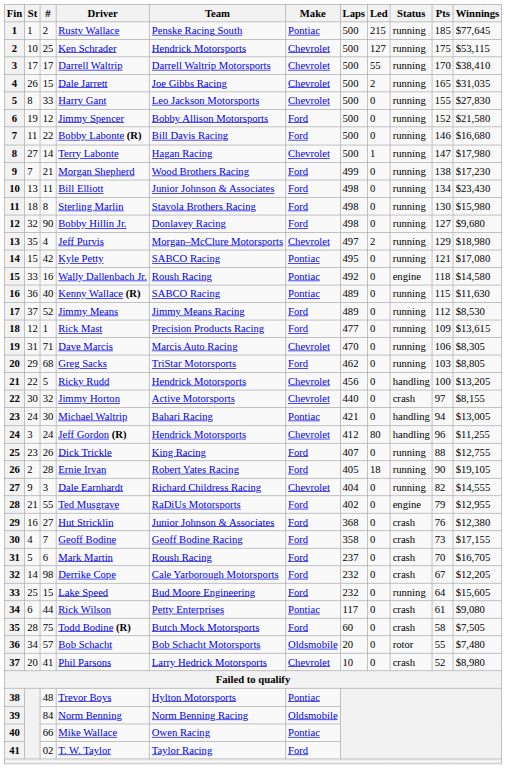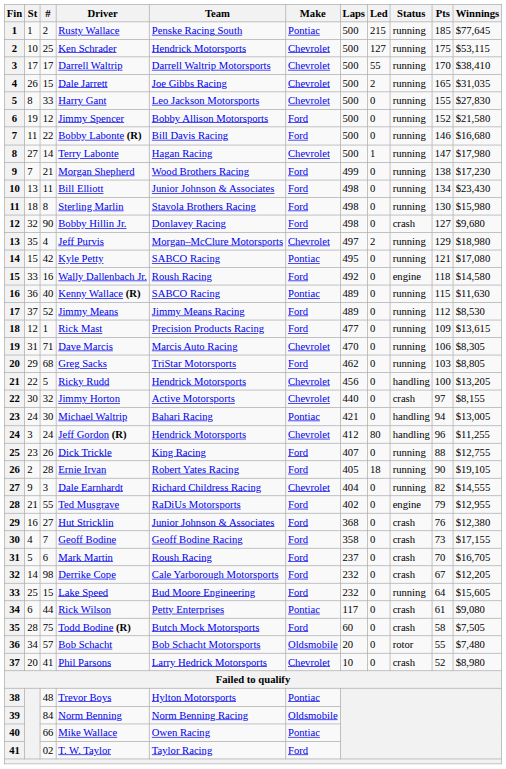 <table class="wikitable" style="font-size:95%">
 <tr>
 <th>Fin</th>
 <th>St</th>
 <th>#</th>
 <th>Driver</th>
 <th>Team</th>
 <th>Make</th>
 <th>Laps</th>
 <th>Led</th>
 <th>Status</th>
 <th>Pts</th>
 <th>Winnings</th>
 </tr>
 <tr>
 <th>1</th>
 <td>1</td>
 <td>2</td>
 <td><a href='#'>Rusty Wallace</a></td>
 <td><a href='#'>Penske Racing South</a></td>
 <td><a href='#'>Pontiac</a></td>
 <td>500</td>
 <td>215</td>
 <td>running</td>
 <td>185</td>
 <td>$77,645</td>
 </tr>
 <tr>
 <th>2</th>
 <td>10</td>
 <td>25</td>
 <td><a href='#'>Ken Schrader</a></td>
 <td><a href='#'>Hendrick Motorsports</a></td>
 <td><a href='#'>Chevrolet</a></td>
 <td>500</td>
 <td>127</td>
 <td>running</td>
 <td>175</td>
 <td>$53,115</td>
 </tr>
 <tr>
 <th>3</th>
 <td>17</td>
 <td>17</td>
 <td><a href='#'>Darrell Waltrip</a></td>
 <td><a href='#'>Darrell Waltrip Motorsports</a></td>
 <td><a href='#'>Chevrolet</a></td>
 <td>500</td>
 <td>55</td>
 <td>running</td>
 <td>170</td>
 <td>$38,410</td>
 </tr>
 <tr>
 <th>4</th>
 <td>26</td>
 <td>15</td>
 <td><a href='#'>Dale Jarrett</a></td>
 <td><a href='#'>Joe Gibbs Racing</a></td>
 <td><a href='#'>Chevrolet</a></td>
 <td>500</td>
 <td>2</td>
 <td>running</td>
 <td>165</td>
 <td>$31,035</td>
 </tr>
 <tr>
 <th>5</th>
 <td>8</td>
 <td>33</td>
 <td><a href='#'>Harry Gant</a></td>
 <td><a href='#'>Leo Jackson Motorsports</a></td>
 <td><a href='#'>Chevrolet</a></td>
 <td>500</td>
 <td>0</td>
 <td>running</td>
 <td>155</td>
 <td>$27,830</td>
 </tr>
 <tr>
 <th>6</th>
 <td>19</td>
 <td>12</td>
 <td><a href='#'>Jimmy Spencer</a></td>
 <td><a href='#'>Bobby Allison Motorsports</a></td>
 <td><a href='#'>Ford</a></td>
 <td>500</td>
 <td>0</td>
 <td>running</td>
 <td>152</td>
 <td>$21,580</td>
 </tr>
 <tr>
 <th>7</th>
 <td>11</td>
 <td>22</td>
 <td><a href='#'>Bobby Labonte</a> <strong>(R)</strong></td>
 <td><a href='#'>Bill Davis Racing</a></td>
 <td><a href='#'>Ford</a></td>
 <td>500</td>
 <td>0</td>
 <td>running</td>
 <td>146</td>
 <td>$16,680</td>
 </tr>
 <tr>
 <th>8</th>
 <td>27</td>
 <td>14</td>
 <td><a href='#'>Terry Labonte</a></td>
 <td><a href='#'>Hagan Racing</a></td>
 <td><a href='#'>Chevrolet</a></td>
 <td>500</td>
 <td>1</td>
 <td>running</td>
 <td>147</td>
 <td>$17,980</td>
 </tr>
 <tr>
 <th>9</th>
 <td>7</td>
 <td>21</td>
 <td><a href='#'>Morgan Shepherd</a></td>
 <td><a href='#'>Wood Brothers Racing</a></td>
 <td><a href='#'>Ford</a></td>
 <td>499</td>
 <td>0</td>
 <td>running</td>
 <td>138</td>
 <td>$17,230</td>
 </tr>
 <tr>
 <th>10</th>
 <td>13</td>
 <td>11</td>
 <td><a href='#'>Bill Elliott</a></td>
 <td><a href='#'>Junior Johnson & Associates</a></td>
 <td><a href='#'>Ford</a></td>
 <td>498</td>
 <td>0</td>
 <td>running</td>
 <td>134</td>
 <td>$23,430</td>
 </tr>
 <tr>
 <th>11</th>
 <td>18</td>
 <td>8</td>
 <td><a href='#'>Sterling Marlin</a></td>
 <td><a href='#'>Stavola Brothers Racing</a></td>
 <td><a href='#'>Ford</a></td>
 <td>498</td>
 <td>0</td>
 <td>running</td>
 <td>130</td>
 <td>$15,980</td>
 </tr>
 <tr>
 <th>12</th>
 <td>32</td>
 <td>90</td>
 <td><a href='#'>Bobby Hillin Jr.</a></td>
 <td><a href='#'>Donlavey Racing</a></td>
 <td><a href='#'>Ford</a></td>
 <td>498</td>
 <td>0</td>
-<td>running</td>
+<td>crash</td>
 <td>127</td>
 <td>$9,680</td>
 </tr>
 <tr>
 <th>13</th>
 <td>35</td>
 <td>4</td>
 <td><a href='#'>Jeff Purvis</a></td>
 <td><a href='#'>Morgan–McClure Motorsports</a></td>
 <td><a href='#'>Chevrolet</a></td>
 <td>497</td>
 <td>2</td>
 <td>running</td>
 <td>129</td>
 <td>$18,980</td>
 </tr>
 <tr>
 <th>14</th>
 <td>15</td>
 <td>42</td>
 <td><a href='#'>Kyle Petty</a></td>
 <td><a href='#'>SABCO Racing</a></td>
 <td><a href='#'>Pontiac</a></td>
 <td>495</td>
 <td>0</td>
 <td>running</td>
 <td>121</td>
 <td>$17,080</td>
 </tr>
 <tr>
 <th>15</th>
 <td>33</td>
 <td>16</td>
 <td><a href='#'>Wally Dallenbach Jr.</a></td>
 <td><a href='#'>Roush Racing</a></td>
-<td><a href='#'>Pontiac</a></td>
+<td><a href='#'>Ford</a></td>
 <td>492</td>
 <td>0</td>
 <td>engine</td>
 <td>118</td>
 <td>$14,580</td>
 </tr>
 <tr>
 <th>16</th>
 <td>36</td>
 <td>40</td>
 <td><a href='#'>Kenny Wallace</a> <strong>(R)</strong></td>
 <td><a href='#'>SABCO Racing</a></td>
 <td><a href='#'>Pontiac</a></td>
 <td>489</td>
 <td>0</td>
 <td>running</td>
 <td>115</td>
 <td>$11,630</td>
 </tr>
 <tr>
 <th>17</th>
 <td>37</td>
 <td>52</td>
 <td><a href='#'>Jimmy Means</a></td>
 <td><a href='#'>Jimmy Means Racing</a></td>
 <td><a href='#'>Ford</a></td>
 <td>489</td>
 <td>0</td>
 <td>running</td>
 <td>112</td>
 <td>$8,530</td>
 </tr>
 <tr>
 <th>18</th>
 <td>12</td>
 <td>1</td>
 <td><a href='#'>Rick Mast</a></td>
 <td><a href='#'>Precision Products Racing</a></td>
 <td><a href='#'>Ford</a></td>
 <td>477</td>
 <td>0</td>
 <td>running</td>
 <td>109</td>
 <td>$13,615</td>
 </tr>
 <tr>
 <th>19</th>
 <td>31</td>
 <td>71</td>
 <td><a href='#'>Dave Marcis</a></td>
 <td><a href='#'>Marcis Auto Racing</a></td>
 <td><a href='#'>Chevrolet</a></td>
 <td>470</td>
 <td>0</td>
 <td>running</td>
 <td>106</td>
 <td>$8,305</td>
 </tr>
 <tr>
 <th>20</th>
 <td>29</td>
 <td>68</td>
 <td><a href='#'>Greg Sacks</a></td>
 <td><a href='#'>TriStar Motorsports</a></td>
 <td><a href='#'>Ford</a></td>
 <td>462</td>
 <td>0</td>
 <td>running</td>
 <td>103</td>
 <td>$8,805</td>
 </tr>
 <tr>
 <th>21</th>
 <td>22</td>
 <td>5</td>
 <td><a href='#'>Ricky Rudd</a></td>
 <td><a href='#'>Hendrick Motorsports</a></td>
 <td><a href='#'>Chevrolet</a></td>
 <td>456</td>
 <td>0</td>
 <td>handling</td>
 <td>100</td>
 <td>$13,205</td>
 </tr>
 <tr>
 <th>22</th>
 <td>30</td>
 <td>32</td>
 <td><a href='#'>Jimmy Horton</a></td>
 <td><a href='#'>Active Motorsports</a></td>
 <td><a href='#'>Chevrolet</a></td>
 <td>440</td>
 <td>0</td>
 <td>crash</td>
 <td>97</td>
 <td>$8,155</td>
 </tr>
 <tr>
 <th>23</th>
 <td>24</td>
 <td>30</td>
 <td><a href='#'>Michael Waltrip</a></td>
 <td><a href='#'>Bahari Racing</a></td>
 <td><a href='#'>Pontiac</a></td>
 <td>421</td>
 <td>0</td>
 <td>handling</td>
 <td>94</td>
 <td>$13,005</td>
 </tr>
 <tr>
 <th>24</th>
 <td>3</td>
 <td>24</td>
 <td><a href='#'>Jeff Gordon</a> <strong>(R)</strong></td>
 <td><a href='#'>Hendrick Motorsports</a></td>
 <td><a href='#'>Chevrolet</a></td>
 <td>412</td>
 <td>80</td>
 <td>handling</td>
 <td>96</td>
 <td>$11,255</td>
 </tr>
 <tr>
 <th>25</th>
 <td>23</td>
 <td>26</td>
 <td><a href='#'>Dick Trickle</a></td>
 <td><a href='#'>King Racing</a></td>
 <td><a href='#'>Ford</a></td>
 <td>407</td>
 <td>0</td>
 <td>running</td>
 <td>88</td>
 <td>$12,755</td>
 </tr>
 <tr>
 <th>26</th>
 <td>2</td>
 <td>28</td>
 <td><a href='#'>Ernie Irvan</a></td>
 <td><a href='#'>Robert Yates Racing</a></td>
 <td><a href='#'>Ford</a></td>
 <td>405</td>
 <td>18</td>
 <td>running</td>
 <td>90</td>
 <td>$19,105</td>
 </tr>
 <tr>
 <th>27</th>
 <td>9</td>
 <td>3</td>
 <td><a href='#'>Dale Earnhardt</a></td>
 <td><a href='#'>Richard Childress Racing</a></td>
 <td><a href='#'>Chevrolet</a></td>
 <td>404</td>
 <td>0</td>
 <td>running</td>
 <td>82</td>
 <td>$14,555</td>
 </tr>
 <tr>
 <th>28</th>
 <td>21</td>
 <td>55</td>
 <td><a href='#'>Ted Musgrave</a></td>
 <td><a href='#'>RaDiUs Motorsports</a></td>
 <td><a href='#'>Ford</a></td>
 <td>402</td>
 <td>0</td>
 <td>engine</td>
 <td>79</td>
 <td>$12,955</td>
 </tr>
 <tr>
 <th>29</th>
 <td>16</td>
 <td>27</td>
 <td><a href='#'>Hut Stricklin</a></td>
 <td><a href='#'>Junior Johnson & Associates</a></td>
 <td><a href='#'>Ford</a></td>
 <td>368</td>
 <td>0</td>
 <td>crash</td>
 <td>76</td>
 <td>$12,380</td>
 </tr>
 <tr>
 <th>30</th>
 <td>4</td>
 <td>7</td>
 <td><a href='#'>Geoff Bodine</a></td>
 <td><a href='#'>Geoff Bodine Racing</a></td>
 <td><a href='#'>Ford</a></td>
 <td>358</td>
 <td>0</td>
 <td>crash</td>
 <td>73</td>
 <td>$17,155</td>
 </tr>
 <tr>
 <th>31</th>
 <td>5</td>
 <td>6</td>
 <td><a href='#'>Mark Martin</a></td>
 <td><a href='#'>Roush Racing</a></td>
 <td><a href='#'>Ford</a></td>
 <td>237</td>
 <td>0</td>
 <td>crash</td>
 <td>70</td>
 <td>$16,705</td>
 </tr>
 <tr>
 <th>32</th>
 <td>14</td>
 <td>98</td>
 <td><a href='#'>Derrike Cope</a></td>
 <td><a href='#'>Cale Yarborough Motorsports</a></td>
 <td><a href='#'>Ford</a></td>
 <td>232</td>
 <td>0</td>
 <td>crash</td>
 <td>67</td>
 <td>$12,205</td>
 </tr>
 <tr>
 <th>33</th>
 <td>25</td>
 <td>15</td>
 <td><a href='#'>Lake Speed</a></td>
 <td><a href='#'>Bud Moore Engineering</a></td>
 <td><a href='#'>Ford</a></td>
 <td>232</td>
 <td>0</td>
 <td>running</td>
 <td>64</td>
 <td>$15,605</td>
 </tr>
 <tr>
 <th>34</th>
 <td>6</td>
 <td>44</td>
 <td><a href='#'>Rick Wilson</a></td>
 <td><a href='#'>Petty Enterprises</a></td>
 <td><a href='#'>Pontiac</a></td>
 <td>117</td>
 <td>0</td>
 <td>crash</td>
 <td>61</td>
 <td>$9,080</td>
 </tr>
 <tr>
 <th>35</th>
 <td>28</td>
 <td>75</td>
 <td><a href='#'>Todd Bodine</a> <strong>(R)</strong></td>
 <td><a href='#'>Butch Mock Motorsports</a></td>
 <td><a href='#'>Ford</a></td>
 <td>60</td>
 <td>0</td>
 <td>crash</td>
 <td>58</td>
 <td>$7,505</td>
 </tr>
 <tr>
 <th>36</th>
 <td>34</td>
 <td>57</td>
 <td><a href='#'>Bob Schacht</a></td>
 <td><a href='#'>Bob Schacht Motorsports</a></td>
 <td><a href='#'>Oldsmobile</a></td>
 <td>20</td>
 <td>0</td>
 <td>rotor</td>
 <td>55</td>
 <td>$7,480</td>
 </tr>
 <tr>
 <th>37</th>
 <td>20</td>
 <td>41</td>
 <td><a href='#'>Phil Parsons</a></td>
 <td><a href='#'>Larry Hedrick Motorsports</a></td>
 <td><a href='#'>Chevrolet</a></td>
 <td>10</td>
 <td>0</td>
 <td>crash</td>
 <td>52</td>
 <td>$8,980</td>
 </tr>
 <tr>
 <th colspan="11">Failed to qualify</th>
 </tr>
 <tr>
 <th>38</th>
 <th rowspan="4"></th>
 <td>48</td>
 <td><a href='#'>Trevor Boys</a></td>
 <td><a href='#'>Hylton Motorsports</a></td>
 <td><a href='#'>Pontiac</a></td>
 <th colspan="5" rowspan="4"></th>
 </tr>
 <tr>
 <th>39</th>
 <td>84</td>
 <td><a href='#'>Norm Benning</a></td>
 <td><a href='#'>Norm Benning Racing</a></td>
 <td><a href='#'>Oldsmobile</a></td>
 </tr>
 <tr>
 <th>40</th>
 <td>66</td>
 <td><a href='#'>Mike Wallace</a></td>
 <td><a href='#'>Owen Racing</a></td>
 <td><a href='#'>Pontiac</a></td>
 </tr>
 <tr>
 <th>41</th>
 <td>02</td>
 <td><a href='#'>T. W. Taylor</a></td>
 <td><a href='#'>Taylor Racing</a></td>
 <td><a href='#'>Ford</a></td>
 </tr>
 <tr>
 <th colspan="11"></th>
 </tr>
 </table>
